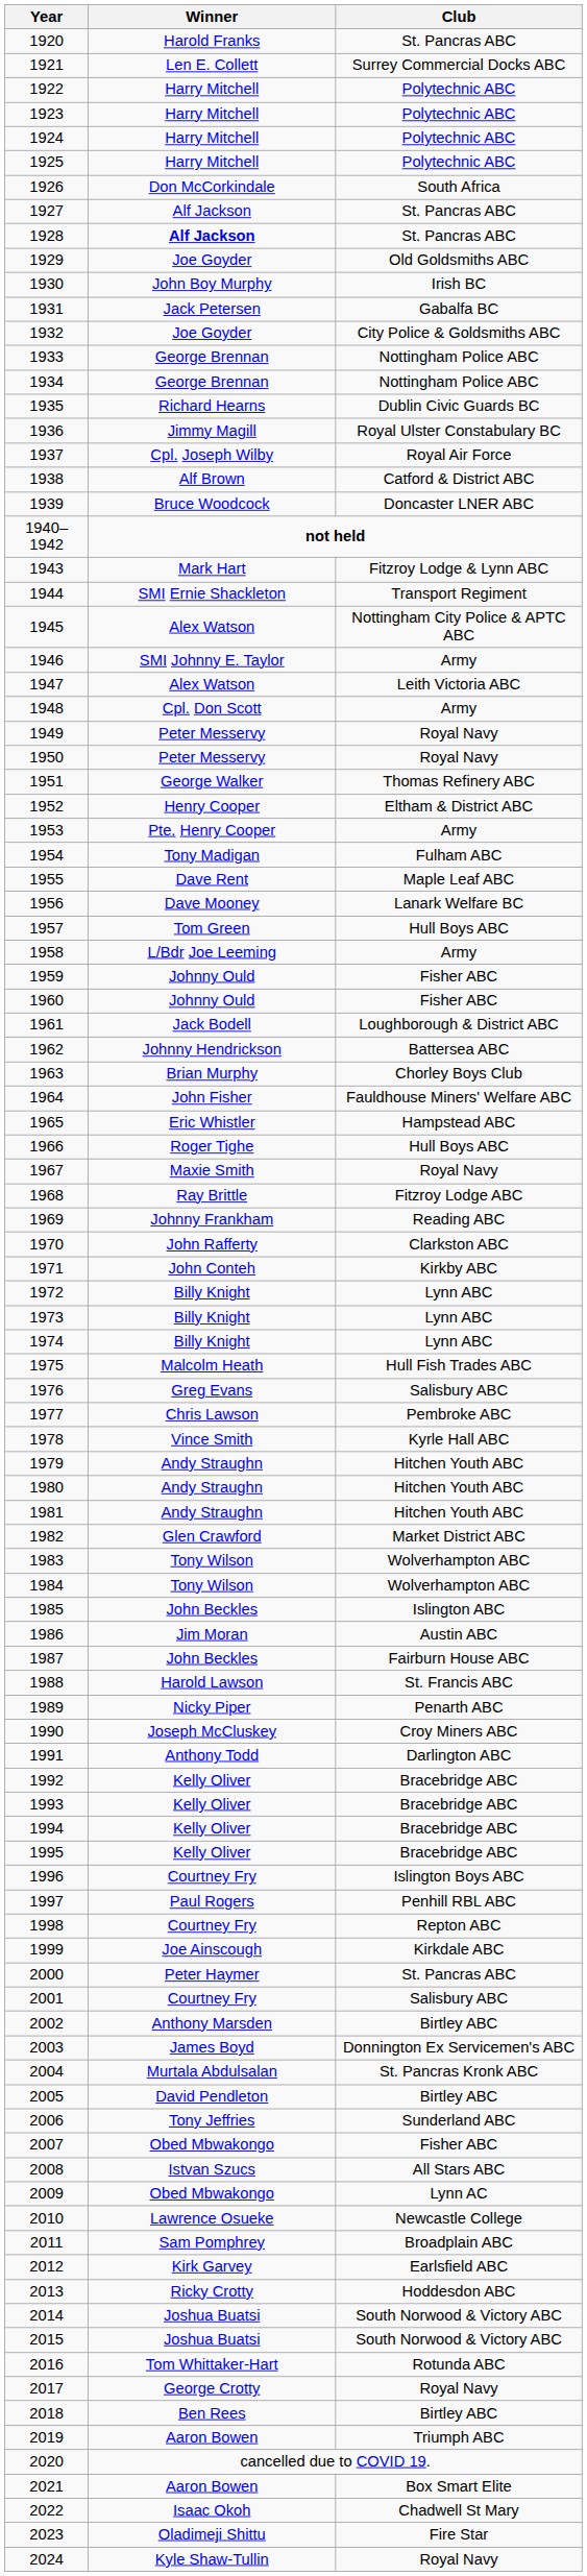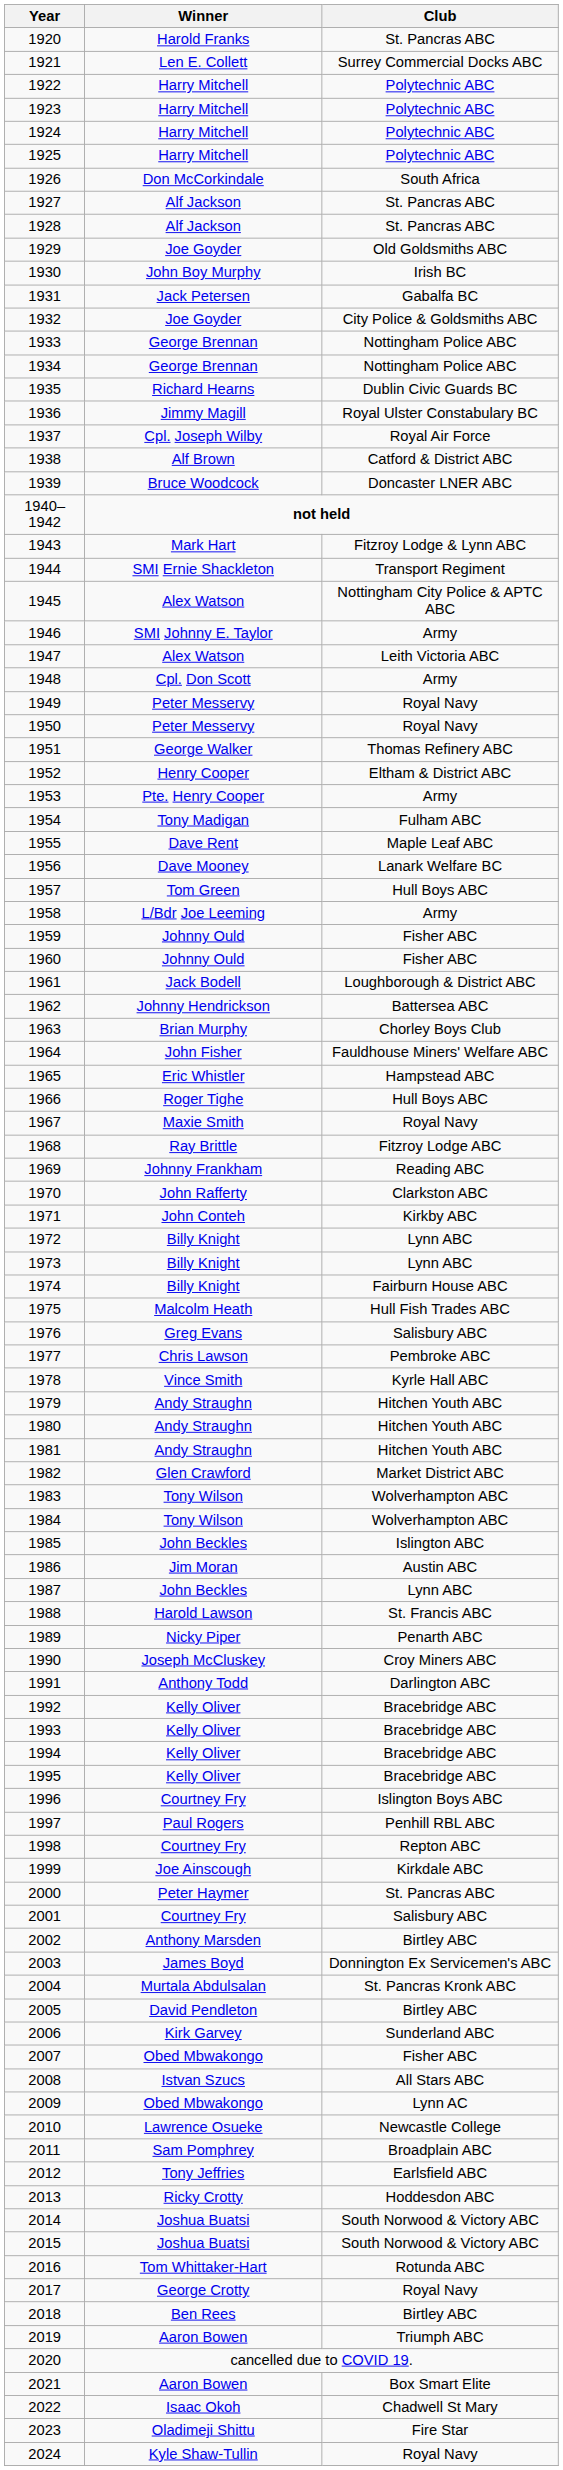 <table class="wikitable" style="text-align:center">
 <tr>
 <th width=80>Year</th>
 <th width=250>Winner</th>
 <th width=250>Club</th>
 </tr>
 <tr>
 <td>1920</td>
 <td><a href='#'>Harold Franks</a></td>
 <td>St. Pancras ABC</td>
 </tr>
 <tr>
 <td>1921</td>
 <td><a href='#'>Len E. Collett</a></td>
 <td>Surrey Commercial Docks ABC</td>
 </tr>
 <tr>
 <td>1922</td>
 <td><a href='#'>Harry Mitchell</a></td>
 <td><a href='#'>Polytechnic ABC</a></td>
 </tr>
 <tr>
 <td>1923</td>
 <td><a href='#'>Harry Mitchell</a></td>
 <td><a href='#'>Polytechnic ABC</a></td>
 </tr>
 <tr>
 <td>1924</td>
 <td><a href='#'>Harry Mitchell</a></td>
 <td><a href='#'>Polytechnic ABC</a></td>
 </tr>
 <tr>
 <td>1925</td>
 <td><a href='#'>Harry Mitchell</a></td>
 <td><a href='#'>Polytechnic ABC</a></td>
 </tr>
 <tr>
 <td>1926</td>
 <td><a href='#'>Don McCorkindale</a></td>
 <td>South Africa</td>
 </tr>
 <tr>
 <td>1927</td>
 <td><a href='#'>Alf Jackson</a></td>
 <td>St. Pancras ABC</td>
 </tr>
 <tr>
 <td>1928</td>
-<td><strong><a href='#'>Alf Jackson</a></strong></td>
+<td><a href='#'>Alf Jackson</a></td>
 <td>St. Pancras ABC</td>
 </tr>
 <tr>
 <td>1929</td>
 <td><a href='#'>Joe Goyder</a></td>
 <td>Old Goldsmiths ABC</td>
 </tr>
 <tr>
 <td>1930</td>
 <td><a href='#'>John Boy Murphy</a></td>
 <td>Irish BC</td>
 </tr>
 <tr>
 <td>1931</td>
 <td><a href='#'>Jack Petersen</a></td>
 <td>Gabalfa BC</td>
 </tr>
 <tr>
 <td>1932</td>
 <td><a href='#'>Joe Goyder</a></td>
 <td>City Police & Goldsmiths ABC</td>
 </tr>
 <tr>
 <td>1933</td>
 <td><a href='#'>George Brennan</a></td>
 <td>Nottingham Police ABC</td>
 </tr>
 <tr>
 <td>1934</td>
 <td><a href='#'>George Brennan</a></td>
 <td>Nottingham Police ABC</td>
 </tr>
 <tr>
 <td>1935</td>
 <td><a href='#'>Richard Hearns</a></td>
 <td>Dublin Civic Guards BC</td>
 </tr>
 <tr>
 <td>1936</td>
 <td><a href='#'>Jimmy Magill</a></td>
 <td>Royal Ulster Constabulary BC</td>
 </tr>
 <tr>
 <td>1937</td>
 <td><a href='#'>Cpl.</a> <a href='#'>Joseph Wilby</a></td>
 <td>Royal Air Force</td>
 </tr>
 <tr>
 <td>1938</td>
 <td><a href='#'>Alf Brown</a></td>
 <td>Catford & District ABC</td>
 </tr>
 <tr>
 <td>1939</td>
 <td><a href='#'>Bruce Woodcock</a></td>
 <td>Doncaster LNER ABC</td>
 </tr>
 <tr>
 <td>1940–1942</td>
 <td colspan=2><strong>not held</strong></td>
 </tr>
 <tr>
 <td>1943</td>
 <td><a href='#'>Mark Hart</a></td>
 <td>Fitzroy Lodge & Lynn ABC</td>
 </tr>
 <tr>
 <td>1944</td>
 <td><a href='#'>SMI</a> <a href='#'>Ernie Shackleton</a></td>
 <td>Transport Regiment</td>
 </tr>
 <tr>
 <td>1945</td>
 <td><a href='#'>Alex Watson</a></td>
 <td>Nottingham City Police & APTC ABC</td>
 </tr>
 <tr>
 <td>1946</td>
 <td><a href='#'>SMI</a> <a href='#'>Johnny E. Taylor</a></td>
 <td>Army</td>
 </tr>
 <tr>
 <td>1947</td>
 <td><a href='#'>Alex Watson</a></td>
 <td>Leith Victoria ABC</td>
 </tr>
 <tr>
 <td>1948</td>
 <td><a href='#'>Cpl.</a> <a href='#'>Don Scott</a></td>
 <td>Army</td>
 </tr>
 <tr>
 <td>1949</td>
 <td><a href='#'>Peter Messervy</a></td>
 <td>Royal Navy</td>
 </tr>
 <tr>
 <td>1950</td>
 <td><a href='#'>Peter Messervy</a></td>
 <td>Royal Navy</td>
 </tr>
 <tr>
 <td>1951</td>
 <td><a href='#'>George Walker</a></td>
 <td>Thomas Refinery ABC</td>
 </tr>
 <tr>
 <td>1952</td>
 <td><a href='#'>Henry Cooper</a></td>
 <td>Eltham & District ABC</td>
 </tr>
 <tr>
 <td>1953</td>
 <td><a href='#'>Pte.</a> <a href='#'>Henry Cooper</a></td>
 <td>Army</td>
 </tr>
 <tr>
 <td>1954</td>
 <td><a href='#'>Tony Madigan</a></td>
 <td>Fulham ABC</td>
 </tr>
 <tr>
 <td>1955</td>
 <td><a href='#'>Dave Rent</a></td>
 <td>Maple Leaf ABC</td>
 </tr>
 <tr>
 <td>1956</td>
 <td><a href='#'>Dave Mooney</a></td>
 <td>Lanark Welfare BC</td>
 </tr>
 <tr>
 <td>1957</td>
 <td><a href='#'>Tom Green</a></td>
 <td>Hull Boys ABC</td>
 </tr>
 <tr>
 <td>1958</td>
 <td><a href='#'>L/Bdr</a> <a href='#'>Joe Leeming</a></td>
 <td>Army</td>
 </tr>
 <tr>
 <td>1959</td>
 <td><a href='#'>Johnny Ould</a></td>
 <td>Fisher ABC</td>
 </tr>
 <tr>
 <td>1960</td>
 <td><a href='#'>Johnny Ould</a></td>
 <td>Fisher ABC</td>
 </tr>
 <tr>
 <td>1961</td>
 <td><a href='#'>Jack Bodell</a></td>
 <td>Loughborough & District ABC</td>
 </tr>
 <tr>
 <td>1962</td>
 <td><a href='#'>Johnny Hendrickson</a></td>
 <td>Battersea ABC</td>
 </tr>
 <tr>
 <td>1963</td>
 <td><a href='#'>Brian Murphy</a></td>
 <td>Chorley Boys Club</td>
 </tr>
 <tr>
 <td>1964</td>
 <td><a href='#'>John Fisher</a></td>
 <td>Fauldhouse Miners' Welfare ABC</td>
 </tr>
 <tr>
 <td>1965</td>
 <td><a href='#'>Eric Whistler</a></td>
 <td>Hampstead ABC</td>
 </tr>
 <tr>
 <td>1966</td>
 <td><a href='#'>Roger Tighe</a></td>
 <td>Hull Boys ABC</td>
 </tr>
 <tr>
 <td>1967</td>
 <td><a href='#'>Maxie Smith</a></td>
 <td>Royal Navy</td>
 </tr>
 <tr>
 <td>1968</td>
 <td><a href='#'>Ray Brittle</a></td>
 <td>Fitzroy Lodge ABC</td>
 </tr>
 <tr>
 <td>1969</td>
 <td><a href='#'>Johnny Frankham</a></td>
 <td>Reading ABC</td>
 </tr>
 <tr>
 <td>1970</td>
 <td><a href='#'>John Rafferty</a></td>
 <td>Clarkston ABC</td>
 </tr>
 <tr>
 <td>1971</td>
 <td><a href='#'>John Conteh</a></td>
 <td>Kirkby ABC</td>
 </tr>
 <tr>
 <td>1972</td>
 <td><a href='#'>Billy Knight</a></td>
 <td>Lynn ABC</td>
 </tr>
 <tr>
 <td>1973</td>
 <td><a href='#'>Billy Knight</a></td>
 <td>Lynn ABC</td>
 </tr>
 <tr>
 <td>1974</td>
 <td><a href='#'>Billy Knight</a></td>
-<td>Lynn ABC</td>
+<td>Fairburn House ABC</td>
 </tr>
 <tr>
 <td>1975</td>
 <td><a href='#'>Malcolm Heath</a></td>
 <td>Hull Fish Trades ABC</td>
 </tr>
 <tr>
 <td>1976</td>
 <td><a href='#'>Greg Evans</a></td>
 <td>Salisbury ABC</td>
 </tr>
 <tr>
 <td>1977</td>
 <td><a href='#'>Chris Lawson</a></td>
 <td>Pembroke ABC</td>
 </tr>
 <tr>
 <td>1978</td>
 <td><a href='#'>Vince Smith</a></td>
 <td>Kyrle Hall ABC</td>
 </tr>
 <tr>
 <td>1979</td>
 <td><a href='#'>Andy Straughn</a></td>
 <td>Hitchen Youth ABC</td>
 </tr>
 <tr>
 <td>1980</td>
 <td><a href='#'>Andy Straughn</a></td>
 <td>Hitchen Youth ABC</td>
 </tr>
 <tr>
 <td>1981</td>
 <td><a href='#'>Andy Straughn</a></td>
 <td>Hitchen Youth ABC</td>
 </tr>
 <tr>
 <td>1982</td>
 <td><a href='#'>Glen Crawford</a></td>
 <td>Market District ABC</td>
 </tr>
 <tr>
 <td>1983</td>
 <td><a href='#'>Tony Wilson</a></td>
 <td>Wolverhampton ABC</td>
 </tr>
 <tr>
 <td>1984</td>
 <td><a href='#'>Tony Wilson</a></td>
 <td>Wolverhampton ABC</td>
 </tr>
 <tr>
 <td>1985</td>
 <td><a href='#'>John Beckles</a></td>
 <td>Islington ABC</td>
 </tr>
 <tr>
 <td>1986</td>
 <td><a href='#'>Jim Moran</a></td>
 <td>Austin ABC</td>
 </tr>
 <tr>
 <td>1987</td>
 <td><a href='#'>John Beckles</a></td>
-<td>Fairburn House ABC</td>
+<td>Lynn ABC</td>
 </tr>
 <tr>
 <td>1988</td>
 <td><a href='#'>Harold Lawson</a></td>
 <td>St. Francis ABC</td>
 </tr>
 <tr>
 <td>1989</td>
 <td><a href='#'>Nicky Piper</a></td>
 <td>Penarth ABC</td>
 </tr>
 <tr>
 <td>1990</td>
 <td><a href='#'>Joseph McCluskey</a></td>
 <td>Croy Miners ABC</td>
 </tr>
 <tr>
 <td>1991</td>
 <td><a href='#'>Anthony Todd</a></td>
 <td>Darlington ABC</td>
 </tr>
 <tr>
 <td>1992</td>
 <td><a href='#'>Kelly Oliver</a></td>
 <td>Bracebridge ABC</td>
 </tr>
 <tr>
 <td>1993</td>
 <td><a href='#'>Kelly Oliver</a></td>
 <td>Bracebridge ABC</td>
 </tr>
 <tr>
 <td>1994</td>
 <td><a href='#'>Kelly Oliver</a></td>
 <td>Bracebridge ABC</td>
 </tr>
 <tr>
 <td>1995</td>
 <td><a href='#'>Kelly Oliver</a></td>
 <td>Bracebridge ABC</td>
 </tr>
 <tr>
 <td>1996</td>
 <td><a href='#'>Courtney Fry</a></td>
 <td>Islington Boys ABC</td>
 </tr>
 <tr>
 <td>1997</td>
 <td><a href='#'>Paul Rogers</a></td>
 <td>Penhill RBL ABC</td>
 </tr>
 <tr>
 <td>1998</td>
 <td><a href='#'>Courtney Fry</a></td>
 <td>Repton ABC</td>
 </tr>
 <tr>
 <td>1999</td>
 <td><a href='#'>Joe Ainscough</a></td>
 <td>Kirkdale ABC</td>
 </tr>
 <tr>
 <td>2000</td>
 <td><a href='#'>Peter Haymer</a></td>
 <td>St. Pancras ABC</td>
 </tr>
 <tr>
 <td>2001</td>
 <td><a href='#'>Courtney Fry</a></td>
 <td>Salisbury ABC</td>
 </tr>
 <tr>
 <td>2002</td>
 <td><a href='#'>Anthony Marsden</a></td>
 <td>Birtley ABC</td>
 </tr>
 <tr>
 <td>2003</td>
 <td><a href='#'>James Boyd</a></td>
 <td>Donnington Ex Servicemen's ABC</td>
 </tr>
 <tr>
 <td>2004</td>
 <td><a href='#'>Murtala Abdulsalan</a></td>
 <td>St. Pancras Kronk ABC</td>
 </tr>
 <tr>
 <td>2005</td>
 <td><a href='#'>David Pendleton</a></td>
 <td>Birtley ABC</td>
 </tr>
 <tr>
 <td>2006</td>
-<td><a href='#'>Tony Jeffries</a></td>
+<td><a href='#'>Kirk Garvey</a></td>
 <td>Sunderland ABC</td>
 </tr>
 <tr>
 <td>2007</td>
 <td><a href='#'>Obed Mbwakongo</a></td>
 <td>Fisher ABC</td>
 </tr>
 <tr>
 <td>2008</td>
 <td><a href='#'>Istvan Szucs</a></td>
 <td>All Stars ABC</td>
 </tr>
 <tr>
 <td>2009</td>
 <td><a href='#'>Obed Mbwakongo</a></td>
 <td>Lynn AC</td>
 </tr>
 <tr>
 <td>2010</td>
 <td><a href='#'>Lawrence Osueke</a></td>
 <td>Newcastle College</td>
 </tr>
 <tr>
 <td>2011</td>
 <td><a href='#'>Sam Pomphrey</a></td>
 <td>Broadplain ABC</td>
 </tr>
 <tr>
 <td>2012</td>
-<td><a href='#'>Kirk Garvey</a></td>
+<td><a href='#'>Tony Jeffries</a></td>
 <td>Earlsfield ABC</td>
 </tr>
 <tr>
 <td>2013</td>
 <td><a href='#'>Ricky Crotty</a></td>
 <td>Hoddesdon ABC</td>
 </tr>
 <tr>
 <td>2014</td>
 <td><a href='#'>Joshua Buatsi</a></td>
 <td>South Norwood & Victory ABC</td>
 </tr>
 <tr>
 <td>2015</td>
 <td><a href='#'>Joshua Buatsi</a></td>
 <td>South Norwood & Victory ABC</td>
 </tr>
 <tr>
 <td>2016</td>
 <td><a href='#'>Tom Whittaker-Hart</a></td>
 <td>Rotunda ABC</td>
 </tr>
 <tr>
 <td>2017</td>
 <td><a href='#'>George Crotty</a></td>
 <td>Royal Navy</td>
 </tr>
 <tr>
 <td>2018</td>
 <td><a href='#'>Ben Rees</a></td>
 <td>Birtley ABC</td>
 </tr>
 <tr>
 <td>2019</td>
 <td><a href='#'>Aaron Bowen</a></td>
 <td>Triumph ABC</td>
 </tr>
 <tr>
 <td>2020</td>
 <td colspan=2>cancelled due to <a href='#'>COVID 19</a>.</td>
 </tr>
 <tr>
 <td>2021</td>
 <td><a href='#'>Aaron Bowen</a></td>
 <td>Box Smart Elite</td>
 </tr>
 <tr>
 <td>2022</td>
 <td><a href='#'>Isaac Okoh</a></td>
 <td>Chadwell St Mary</td>
 </tr>
 <tr>
 <td>2023</td>
 <td><a href='#'>Oladimeji Shittu</a></td>
 <td>Fire Star</td>
 </tr>
 <tr>
 <td>2024</td>
 <td><a href='#'>Kyle Shaw-Tullin</a></td>
 <td>Royal Navy</td>
 </tr>
 </table>
